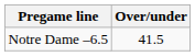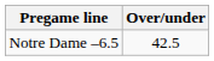 <table class="wikitable">
 <tr align="center">
 <th style=>Pregame line</th>
 <th style=>Over/under</th>
 </tr>
 <tr align="center">
 <td>Notre Dame –6.5</td>
-<td>41.5</td>
+<td>42.5</td>
 </tr>
 </table>
